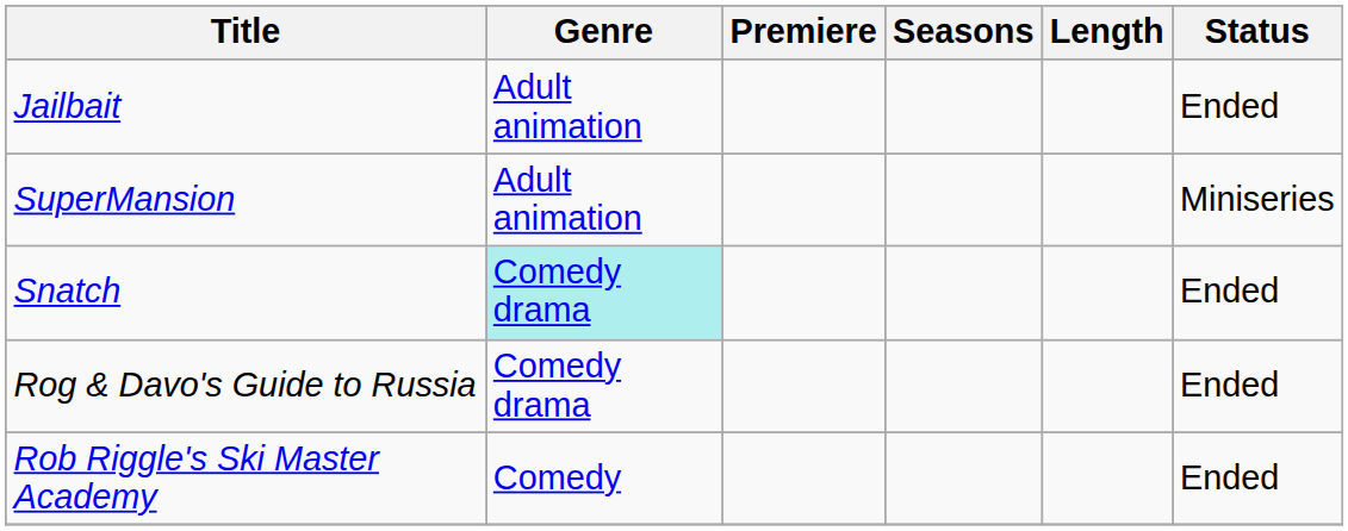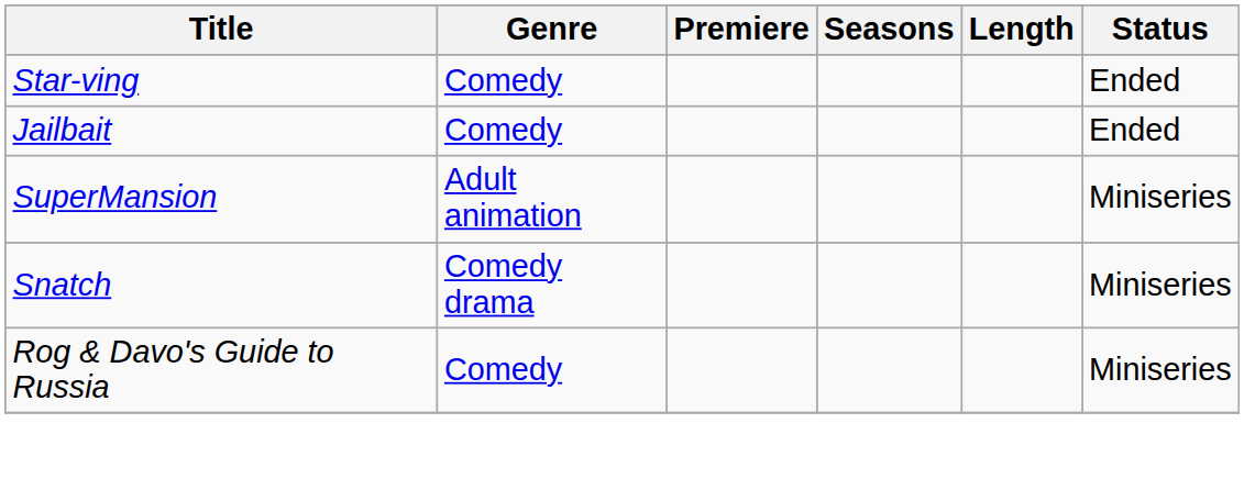 <table class="wikitable sortable" style="width:100%;">
 <tr>
 <th>Title</th>
 <th>Genre</th>
 <th>Premiere</th>
 <th>Seasons</th>
 <th>Length</th>
 <th>Status</th>
 </tr>
 <tr>
+<td><em><a href='#'>Star-ving</a></em></td>
+<td><a href='#'>Comedy</a></td>
+<td></td>
+<td></td>
+<td></td>
+<td>Ended</td>
+</tr>
+<tr>
 <td><em><a href='#'>Jailbait</a></em></td>
-<td><a href='#'>Adult animation</a></td>
+<td><a href='#'>Comedy</a></td>
 <td></td>
 <td></td>
 <td></td>
 <td>Ended</td>
 </tr>
 <tr>
 <td><em><a href='#'>SuperMansion</a></em></td>
 <td><a href='#'>Adult animation</a></td>
 <td></td>
 <td></td>
 <td></td>
 <td>Miniseries</td>
 </tr>
 <tr>
 <td><em><a href='#'>Snatch</a></em></td>
-<td style="background: paleturquoise;"><a href='#'>Comedy drama</a></td>
-<td></td>
-<td></td>
-<td></td>
-<td>Ended</td>
-</tr>
-<tr>
-<td><em>Rog & Davo's Guide to Russia</em></td>
 <td><a href='#'>Comedy drama</a></td>
 <td></td>
 <td></td>
 <td></td>
-<td>Ended</td>
+<td>Miniseries</td>
 </tr>
 <tr>
-<td><em><a href='#'>Rob Riggle's Ski Master Academy</a></em></td>
+<td><em>Rog & Davo's Guide to Russia</em></td>
 <td><a href='#'>Comedy</a></td>
 <td></td>
 <td></td>
 <td></td>
-<td>Ended</td>
+<td>Miniseries</td>
 </tr>
 <tr>
 </tr>
 </table>
